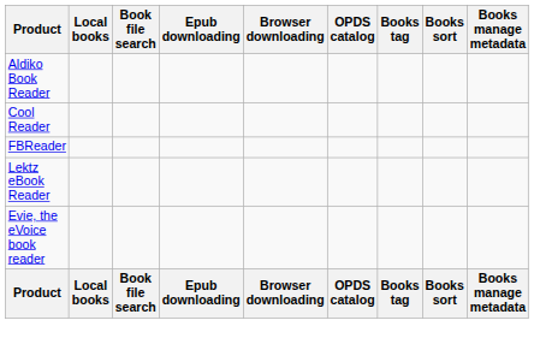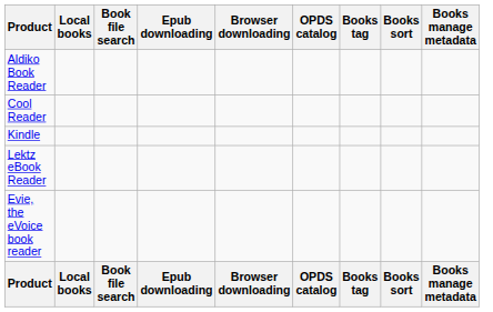 <table class="wikitable sortable sort-under">
 <tr>
 <th>Product</th>
 <th>Local books</th>
 <th>Book file search</th>
 <th>Epub downloading</th>
 <th>Browser downloading</th>
 <th>OPDS catalog</th>
 <th>Books tag</th>
 <th>Books sort</th>
 <th>Books manage metadata</th>
 </tr>
 <tr>
 <td><a href='#'>Aldiko Book Reader</a></td>
 <td></td>
 <td></td>
 <td></td>
 <td></td>
 <td></td>
 <td></td>
 <td></td>
 <td></td>
 </tr>
 <tr>
 <td><a href='#'>Cool Reader</a></td>
 <td></td>
 <td></td>
 <td></td>
 <td></td>
 <td></td>
 <td></td>
 <td></td>
 <td></td>
 </tr>
 <tr>
-<td><a href='#'>FBReader</a></td>
+<td><a href='#'>Kindle</a></td>
 <td></td>
 <td></td>
 <td></td>
 <td></td>
 <td></td>
 <td></td>
 <td></td>
 <td></td>
 </tr>
 <tr>
 <td><a href='#'>Lektz eBook Reader</a></td>
 <td></td>
 <td></td>
 <td></td>
 <td></td>
 <td></td>
 <td></td>
 <td></td>
 <td></td>
 </tr>
 <tr>
 <td><a href='#'>Evie, the eVoice book reader</a></td>
 <td></td>
 <td></td>
 <td></td>
 <td></td>
 <td></td>
 <td></td>
 <td></td>
 <td></td>
 </tr>
 <tr>
 <th>Product</th>
 <th>Local books</th>
 <th>Book file search</th>
 <th>Epub downloading</th>
 <th>Browser downloading</th>
 <th>OPDS catalog</th>
 <th>Books tag</th>
 <th>Books sort</th>
 <th>Books manage metadata</th>
 </tr>
 </table>
